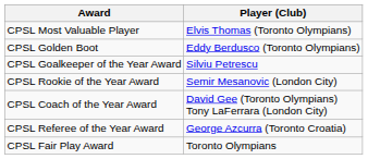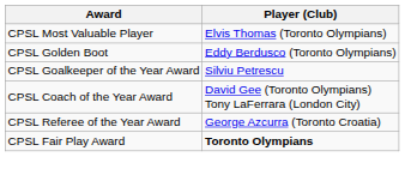 <table class="wikitable">
 <tr style="background:#cccccc;">
 <th>Award</th>
 <th>Player (Club)</th>
 </tr>
 <tr>
 <td>CPSL Most Valuable Player</td>
 <td><a href='#'>Elvis Thomas</a> (Toronto Olympians)</td>
 </tr>
 <tr>
 <td>CPSL Golden Boot</td>
 <td><a href='#'>Eddy Berdusco</a> (Toronto Olympians)</td>
 </tr>
 <tr>
 <td>CPSL Goalkeeper of the Year Award</td>
 <td><a href='#'>Silviu Petrescu</a></td>
 </tr>
 <tr>
-<td>CPSL Rookie of the Year Award</td>
-<td><a href='#'>Semir Mesanovic</a> (London City)</td>
-</tr>
-<tr>
 <td>CPSL Coach of the Year Award</td>
 <td><a href='#'>David Gee</a> (Toronto Olympians) <br> Tony LaFerrara (London City)</td>
 </tr>
 <tr>
 <td>CPSL Referee of the Year Award</td>
 <td><a href='#'>George Azcurra</a> (Toronto Croatia)</td>
 </tr>
 <tr>
 <td>CPSL Fair Play Award</td>
-<td>Toronto Olympians</td>
+<td><strong>Toronto Olympians</strong></td>
 </tr>
 </table>
